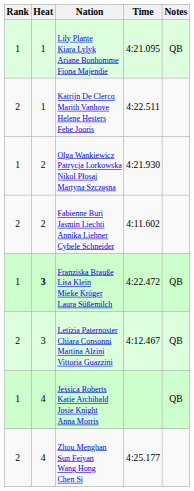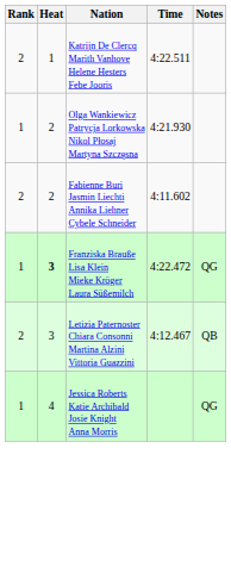 <table class="wikitable sortable" style="text-align:center">
 <tr>
 <th>Rank</th>
 <th>Heat</th>
 <th>Nation</th>
 <th>Time</th>
 <th>Notes</th>
-</tr>
-<tr bgcolor=ddffdd>
-<td>1</td>
-<td>1</td>
-<td align=left><br><small><a href='#'>Lily Plante</a><br><a href='#'>Kiara Lylyk</a><br><a href='#'>Ariane Bonhomme</a><br><a href='#'>Fiona Majendie</a></small></td>
-<td>4:21.095</td>
-<td>QB</td>
 </tr>
 <tr>
 <td>2</td>
 <td>1</td>
 <td align=left><br><small><a href='#'>Katrijn De Clercq</a><br><a href='#'>Marith Vanhove</a><br><a href='#'>Helene Hesters</a><br><a href='#'>Febe Jooris</a></small></td>
 <td>4:22.511</td>
 <td></td>
 </tr>
 <tr>
 <td>1</td>
 <td>2</td>
 <td align=left><br><small><a href='#'>Olga Wankiewicz</a><br><a href='#'>Patrycja Lorkowska</a><br><a href='#'>Nikol Płosaj</a><br><a href='#'>Martyna Szczęsna</a></small></td>
 <td>4:21.930</td>
 <td></td>
 </tr>
 <tr>
 <td>2</td>
 <td>2</td>
 <td align=left><br><small><a href='#'>Fabienne Buri</a><br><a href='#'>Jasmin Liechti</a><br><a href='#'>Annika Liehner</a><br><a href='#'>Cybele Schneider</a></small></td>
 <td>4:11.602</td>
 <td></td>
 </tr>
 <tr bgcolor=ccffcc>
 <td>1</td>
 <td><strong>3</strong></td>
 <td align=left><br><small><a href='#'>Franziska Brauße</a><br><a href='#'>Lisa Klein</a><br><a href='#'>Mieke Kröger</a><br><a href='#'>Laura Süßemilch</a></small></td>
 <td>4:22.472</td>
-<td>QB</td>
+<td>QG</td>
 </tr>
 <tr bgcolor=ddffdd>
 <td>2</td>
 <td>3</td>
 <td align=left><br><small><a href='#'>Letizia Paternoster</a><br><a href='#'>Chiara Consonni</a><br><a href='#'>Martina Alzini</a><br><a href='#'>Vittoria Guazzini</a></small></td>
 <td>4:12.467</td>
 <td>QB</td>
 </tr>
 <tr bgcolor=ccffcc>
 <td>1</td>
 <td>4</td>
 <td align=left><br><small><a href='#'>Jessica Roberts</a><br><a href='#'>Katie Archibald</a><br><a href='#'>Josie Knight</a><br><a href='#'>Anna Morris</a></small></td>
 <td></td>
-<td>QB</td>
-</tr>
-<tr>
-<td>2</td>
-<td>4</td>
-<td align=left><br><small><a href='#'>Zhou Menghan</a><br><a href='#'>Sun Feiyan</a><br><a href='#'>Wang Hong</a><br><a href='#'>Chen Si</a></small></td>
-<td>4:25.177</td>
-<td></td>
+<td>QG</td>
 </tr>
 </table>
